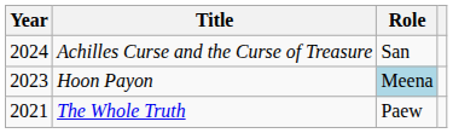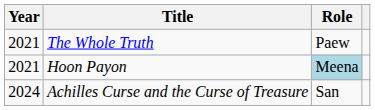 <table class="wikitable sortable">
 <tr>
 <th scope="col">Year</th>
 <th scope="col">Title</th>
 <th scope="col">Role</th>
 <th scope="col" class="unsortable"></th>
 </tr>
 <tr>
+<td>2021</td>
+<td><em><a href='#'>The Whole Truth</a></em></td>
+<td>Paew</td>
+<td style="text-align: center;"></td>
+</tr>
+<tr>
+<td>2021</td>
+<td><em>Hoon Payon</em></td>
+<td style="background: lightblue;">Meena</td>
+<td style="text-align: center;"></td>
+</tr>
+<tr>
 <td>2024</td>
 <td><em>Achilles Curse and the Curse of Treasure</em></td>
 <td>San</td>
 <td style="text-align: center;"></td>
 </tr>
-<tr>
-<td>2023</td>
-<td><em>Hoon Payon</em></td>
-<td style="background: lightblue;">Meena</td>
-<td style="text-align: center;"></td>
-</tr>
-<tr>
-<td>2021</td>
-<td><em><a href='#'>The Whole Truth</a></em></td>
-<td>Paew</td>
-<td style="text-align: center;"></td>
-</tr>
 </table>
